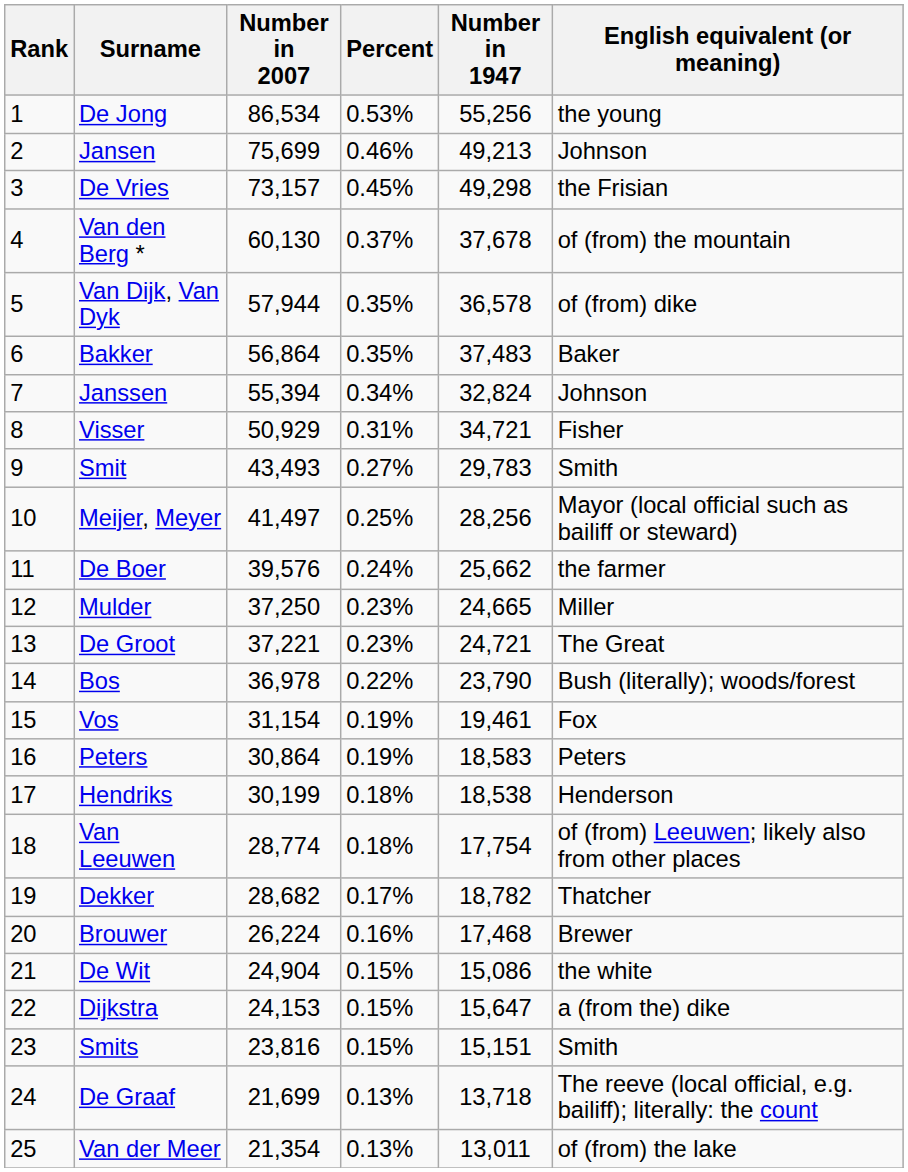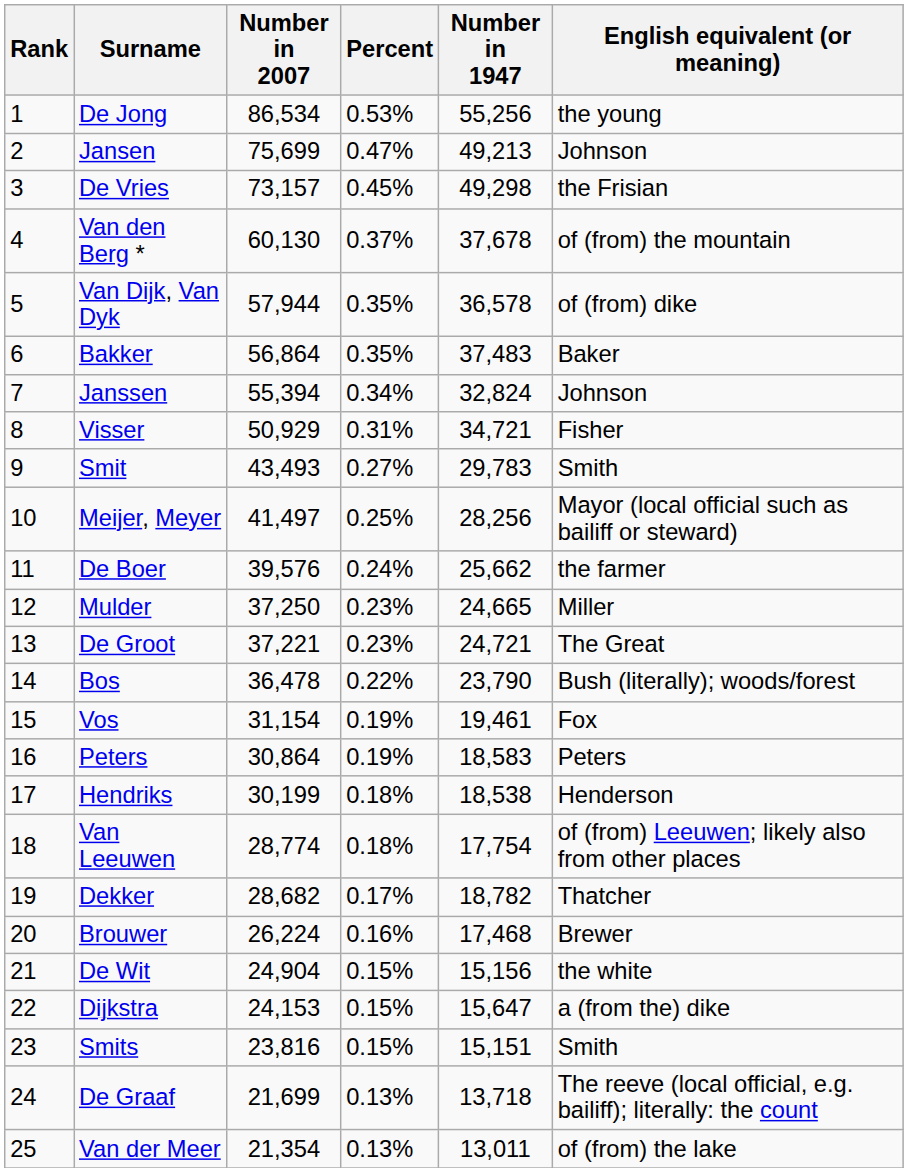 <table class="wikitable sortable">
 <tr>
 <th>Rank</th>
 <th>Surname</th>
 <th>Number in<br>2007</th>
 <th>Percent</th>
 <th>Number in<br>1947</th>
 <th>English equivalent (or meaning)</th>
 </tr>
 <tr>
 <td>1</td>
 <td><a href='#'>De Jong</a></td>
 <td style="text-align:center;">86,534</td>
 <td>0.53%</td>
 <td style="text-align:center;">55,256</td>
 <td>the young</td>
 </tr>
 <tr>
 <td>2</td>
 <td><a href='#'>Jansen</a></td>
 <td style="text-align:center;">75,699</td>
-<td>0.46%</td>
+<td>0.47%</td>
 <td style="text-align:center;">49,213</td>
 <td>Johnson</td>
 </tr>
 <tr>
 <td>3</td>
 <td><a href='#'>De Vries</a></td>
 <td style="text-align:center;">73,157</td>
 <td>0.45%</td>
 <td style="text-align:center;">49,298</td>
 <td>the Frisian</td>
 </tr>
 <tr>
 <td>4</td>
 <td><a href='#'>Van den Berg</a> *</td>
 <td style="text-align:center;">60,130</td>
 <td>0.37%</td>
 <td style="text-align:center;">37,678</td>
 <td>of (from) the mountain</td>
 </tr>
 <tr>
 <td>5</td>
 <td><a href='#'>Van Dijk</a>, <a href='#'>Van Dyk</a></td>
 <td style="text-align:center;">57,944</td>
 <td>0.35%</td>
 <td style="text-align:center;">36,578</td>
 <td>of (from) dike</td>
 </tr>
 <tr>
 <td>6</td>
 <td><a href='#'>Bakker</a></td>
 <td style="text-align:center;">56,864</td>
 <td>0.35%</td>
 <td style="text-align:center;">37,483</td>
 <td>Baker</td>
 </tr>
 <tr>
 <td>7</td>
 <td><a href='#'>Janssen</a></td>
 <td style="text-align:center;">55,394</td>
 <td>0.34%</td>
 <td style="text-align:center;">32,824</td>
 <td>Johnson</td>
 </tr>
 <tr>
 <td>8</td>
 <td><a href='#'>Visser</a></td>
 <td style="text-align:center;">50,929</td>
 <td>0.31%</td>
 <td style="text-align:center;">34,721</td>
 <td>Fisher</td>
 </tr>
 <tr>
 <td>9</td>
 <td><a href='#'>Smit</a></td>
 <td style="text-align:center;">43,493</td>
 <td>0.27%</td>
 <td style="text-align:center;">29,783</td>
 <td>Smith</td>
 </tr>
 <tr>
 <td>10</td>
 <td><a href='#'>Meijer</a>, <a href='#'>Meyer</a></td>
 <td style="text-align:center;">41,497</td>
 <td>0.25%</td>
 <td style="text-align:center;">28,256</td>
 <td>Mayor (local official such as bailiff or steward)</td>
 </tr>
 <tr>
 <td>11</td>
 <td><a href='#'>De Boer</a></td>
 <td style="text-align:center;">39,576</td>
 <td>0.24%</td>
 <td style="text-align:center;">25,662</td>
 <td>the farmer</td>
 </tr>
 <tr>
 <td>12</td>
 <td><a href='#'>Mulder</a></td>
 <td style="text-align:center;">37,250</td>
 <td>0.23%</td>
 <td style="text-align:center;">24,665</td>
 <td>Miller</td>
 </tr>
 <tr>
 <td>13</td>
 <td><a href='#'>De Groot</a></td>
 <td style="text-align:center;">37,221</td>
 <td>0.23%</td>
 <td style="text-align:center;">24,721</td>
 <td>The Great</td>
 </tr>
 <tr>
 <td>14</td>
 <td><a href='#'>Bos</a></td>
-<td style="text-align:center;">36,978</td>
+<td style="text-align:center;">36,478</td>
 <td>0.22%</td>
 <td style="text-align:center;">23,790</td>
 <td>Bush (literally); woods/forest</td>
 </tr>
 <tr>
 <td>15</td>
 <td><a href='#'>Vos</a></td>
 <td style="text-align:center;">31,154</td>
 <td>0.19%</td>
 <td style="text-align:center;">19,461</td>
 <td>Fox</td>
 </tr>
 <tr>
 <td>16</td>
 <td><a href='#'>Peters</a></td>
 <td style="text-align:center;">30,864</td>
 <td>0.19%</td>
 <td style="text-align:center;">18,583</td>
 <td>Peters</td>
 </tr>
 <tr>
 <td>17</td>
 <td><a href='#'>Hendriks</a></td>
 <td style="text-align:center;">30,199</td>
 <td>0.18%</td>
 <td style="text-align:center;">18,538</td>
 <td>Henderson</td>
 </tr>
 <tr>
 <td>18</td>
 <td><a href='#'>Van Leeuwen</a></td>
 <td style="text-align:center;">28,774</td>
 <td>0.18%</td>
 <td style="text-align:center;">17,754</td>
 <td>of (from) <a href='#'>Leeuwen</a>; likely also from other places</td>
 </tr>
 <tr>
 <td>19</td>
 <td><a href='#'>Dekker</a></td>
 <td style="text-align:center;">28,682</td>
 <td>0.17%</td>
 <td style="text-align:center;">18,782</td>
 <td>Thatcher</td>
 </tr>
 <tr>
 <td>20</td>
 <td><a href='#'>Brouwer</a></td>
 <td style="text-align:center;">26,224</td>
 <td>0.16%</td>
 <td style="text-align:center;">17,468</td>
 <td>Brewer</td>
 </tr>
 <tr>
 <td>21</td>
 <td><a href='#'>De Wit</a></td>
 <td style="text-align:center;">24,904</td>
 <td>0.15%</td>
-<td style="text-align:center;">15,086</td>
+<td style="text-align:center;">15,156</td>
 <td>the white</td>
 </tr>
 <tr>
 <td>22</td>
 <td><a href='#'>Dijkstra</a></td>
 <td style="text-align:center;">24,153</td>
 <td>0.15%</td>
 <td style="text-align:center;">15,647</td>
 <td>a (from the) dike</td>
 </tr>
 <tr>
 <td>23</td>
 <td><a href='#'>Smits</a></td>
 <td style="text-align:center;">23,816</td>
 <td>0.15%</td>
 <td style="text-align:center;">15,151</td>
 <td>Smith</td>
 </tr>
 <tr>
 <td>24</td>
 <td><a href='#'>De Graaf</a></td>
 <td style="text-align:center;">21,699</td>
 <td>0.13%</td>
 <td style="text-align:center;">13,718</td>
 <td>The reeve (local official, e.g. bailiff); literally: the <a href='#'>count</a></td>
 </tr>
 <tr>
 <td>25</td>
 <td><a href='#'>Van der Meer</a></td>
 <td style="text-align:center;">21,354</td>
 <td>0.13%</td>
 <td style="text-align:center;">13,011</td>
 <td>of (from) the lake</td>
 </tr>
 </table>
